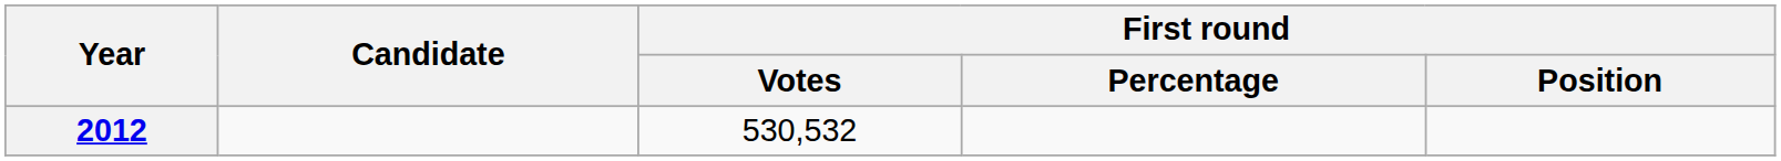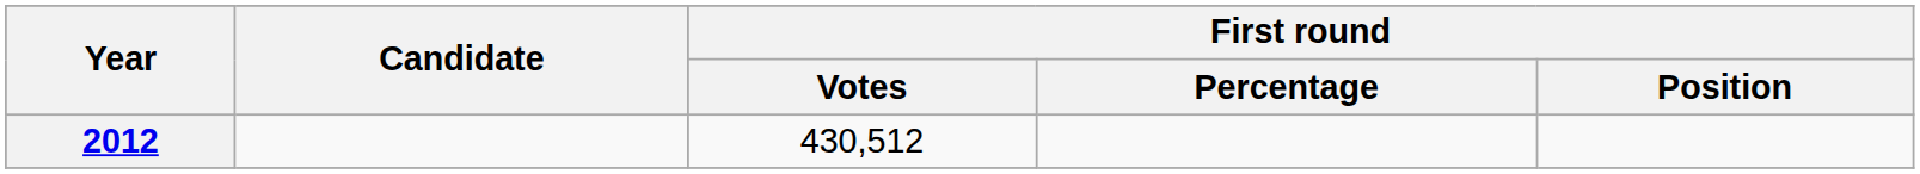 <table class=wikitable width=45%>
 <tr>
 <th rowspan=2>Year</th>
 <th rowspan=2>Candidate</th>
 <th colspan=3>First round</th>
 </tr>
 <tr>
 <th>Votes</th>
 <th>Percentage</th>
 <th>Position</th>
 </tr>
 <tr align=center>
 <th><a href='#'>2012</a></th>
 <td></td>
-<td>530,532</td>
+<td>430,512</td>
 <td></td>
 <td></td>
 </tr>
 </table>
